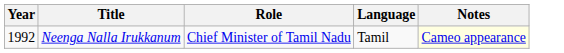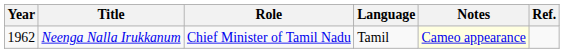 <table class="wikitable sortable">
 <tr>
 <th>Year</th>
 <th>Title</th>
 <th>Role</th>
 <th>Language</th>
 <th>Notes</th>
+<th>Ref.</th>
 </tr>
 <tr>
-<td>1992</td>
+<td>1962</td>
 <td><em><a href='#'>Neenga Nalla Irukkanum</a></em></td>
 <td><a href='#'>Chief Minister of Tamil Nadu</a></td>
 <td>Tamil</td>
 <td style="background: lightyellow;"><a href='#'>Cameo appearance</a></td>
+<td></td>
 </tr>
 </table>
